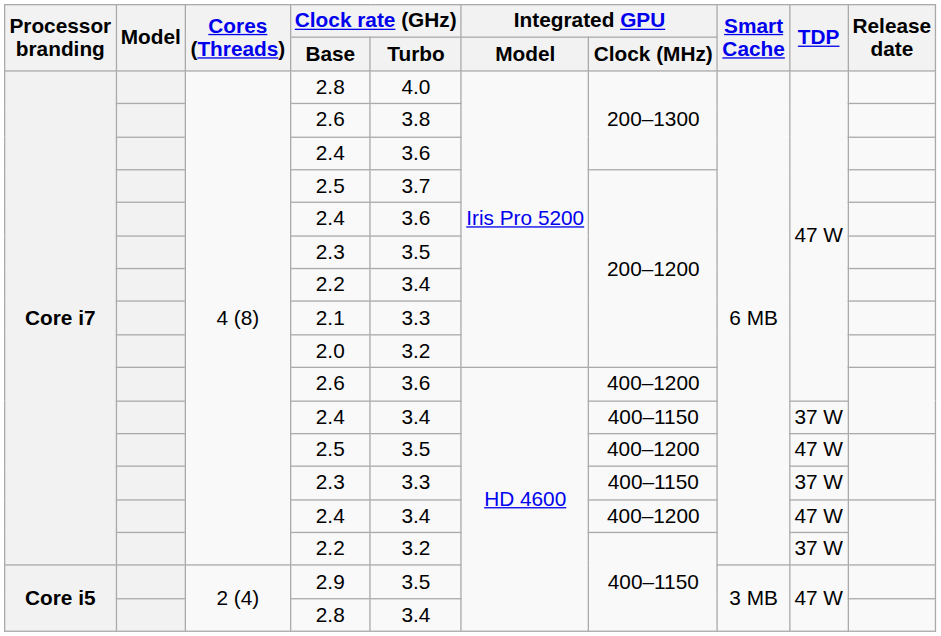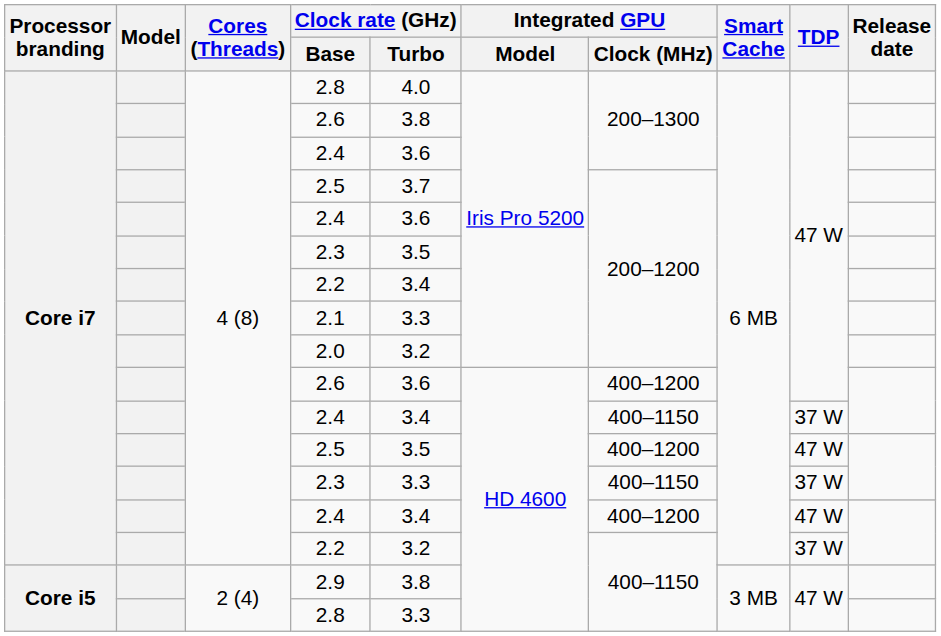 <table class="wikitable sortable nowrap" style="text-align: center;">
 <tr>
 <th class="unsortable" rowspan="2">Processor<br>branding</th>
 <th rowspan="2">Model</th>
 <th class="unsortable" rowspan="2"><a href='#'>Cores</a><br>(<a href='#'>Threads</a>)</th>
 <th colspan="2"><a href='#'>Clock rate</a> (GHz)</th>
 <th colspan="2">Integrated <a href='#'>GPU</a></th>
 <th class="unsortable" rowspan="2"><a href='#'>Smart<br>Cache</a></th>
 <th rowspan="2"><a href='#'>TDP</a></th>
 <th rowspan="2">Release<br>date</th>
 </tr>
 <tr>
 <th class="unsortable">Base</th>
 <th class="unsortable">Turbo</th>
 <th class="unsortable">Model</th>
 <th class="unsortable">Clock (MHz)</th>
 </tr>
 <tr>
 <th rowspan="15">Core i7</th>
 <th style="text-align:left;" data-sort-value="sku17"></th>
 <td rowspan="15">4 (8)</td>
 <td>2.8</td>
 <td>4.0</td>
 <td rowspan="9"><a href='#'>Iris Pro 5200</a></td>
 <td rowspan="3">200–1300</td>
 <td rowspan="15">6 MB</td>
 <td rowspan="10">47 W</td>
 <td></td>
 </tr>
 <tr>
 <th style="text-align:left;" data-sort-value="sku16"></th>
 <td>2.6</td>
 <td>3.8</td>
 <td></td>
 </tr>
 <tr>
 <th style="text-align:left;" data-sort-value="sku15"></th>
 <td>2.4</td>
 <td>3.6</td>
 <td></td>
 </tr>
 <tr>
 <th style="text-align:left;" data-sort-value="sku14"></th>
 <td>2.5</td>
 <td>3.7</td>
 <td rowspan="6">200–1200</td>
 <td></td>
 </tr>
 <tr>
 <th style="text-align:left;" data-sort-value="sku13"></th>
 <td>2.4</td>
 <td>3.6</td>
 <td></td>
 </tr>
 <tr>
 <th style="text-align:left;" data-sort-value="sku12"></th>
 <td>2.3</td>
 <td>3.5</td>
 <td></td>
 </tr>
 <tr>
 <th style="text-align:left;" data-sort-value="sku11"></th>
 <td>2.2</td>
 <td>3.4</td>
 <td></td>
 </tr>
 <tr>
 <th style="text-align:left;" data-sort-value="sku10"></th>
 <td>2.1</td>
 <td>3.3</td>
 <td></td>
 </tr>
 <tr>
 <th style="text-align:left;" data-sort-value="sku9"></th>
 <td>2.0</td>
 <td>3.2</td>
 <td></td>
 </tr>
 <tr>
 <th style="text-align:left;" data-sort-value="sku8"></th>
 <td>2.6</td>
 <td>3.6</td>
 <td rowspan="8"><a href='#'>HD 4600</a></td>
 <td>400–1200</td>
 <td rowspan="2"></td>
 </tr>
 <tr>
 <th style="text-align:left;" data-sort-value="sku7"></th>
 <td>2.4</td>
 <td>3.4</td>
 <td>400–1150</td>
 <td>37 W</td>
 </tr>
 <tr>
 <th style="text-align:left;" data-sort-value="sku6"></th>
 <td>2.5</td>
 <td>3.5</td>
 <td>400–1200</td>
 <td>47 W</td>
 <td rowspan="2"></td>
 </tr>
 <tr>
 <th style="text-align:left;" data-sort-value="sku5"></th>
 <td>2.3</td>
 <td>3.3</td>
 <td>400–1150</td>
 <td>37 W</td>
 </tr>
 <tr>
 <th style="text-align:left;" data-sort-value="sku4"></th>
 <td>2.4</td>
 <td>3.4</td>
 <td>400–1200</td>
 <td>47 W</td>
 <td rowspan="2"></td>
 </tr>
 <tr>
 <th style="text-align:left;" data-sort-value="sku3"></th>
 <td>2.2</td>
 <td>3.2</td>
 <td rowspan="3">400–1150</td>
 <td>37 W</td>
 </tr>
 <tr>
 <th rowspan="2">Core i5</th>
 <th style="text-align:left;" data-sort-value="sku2"></th>
 <td rowspan="2">2 (4)</td>
 <td>2.9</td>
-<td>3.5</td>
+<td>3.8</td>
 <td rowspan="2">3 MB</td>
 <td rowspan=2>47 W</td>
 <td></td>
 </tr>
 <tr>
 <th style="text-align:left;" data-sort-value="sku1"></th>
 <td>2.8</td>
-<td>3.4</td>
+<td>3.3</td>
 <td></td>
 </tr>
 </table>
